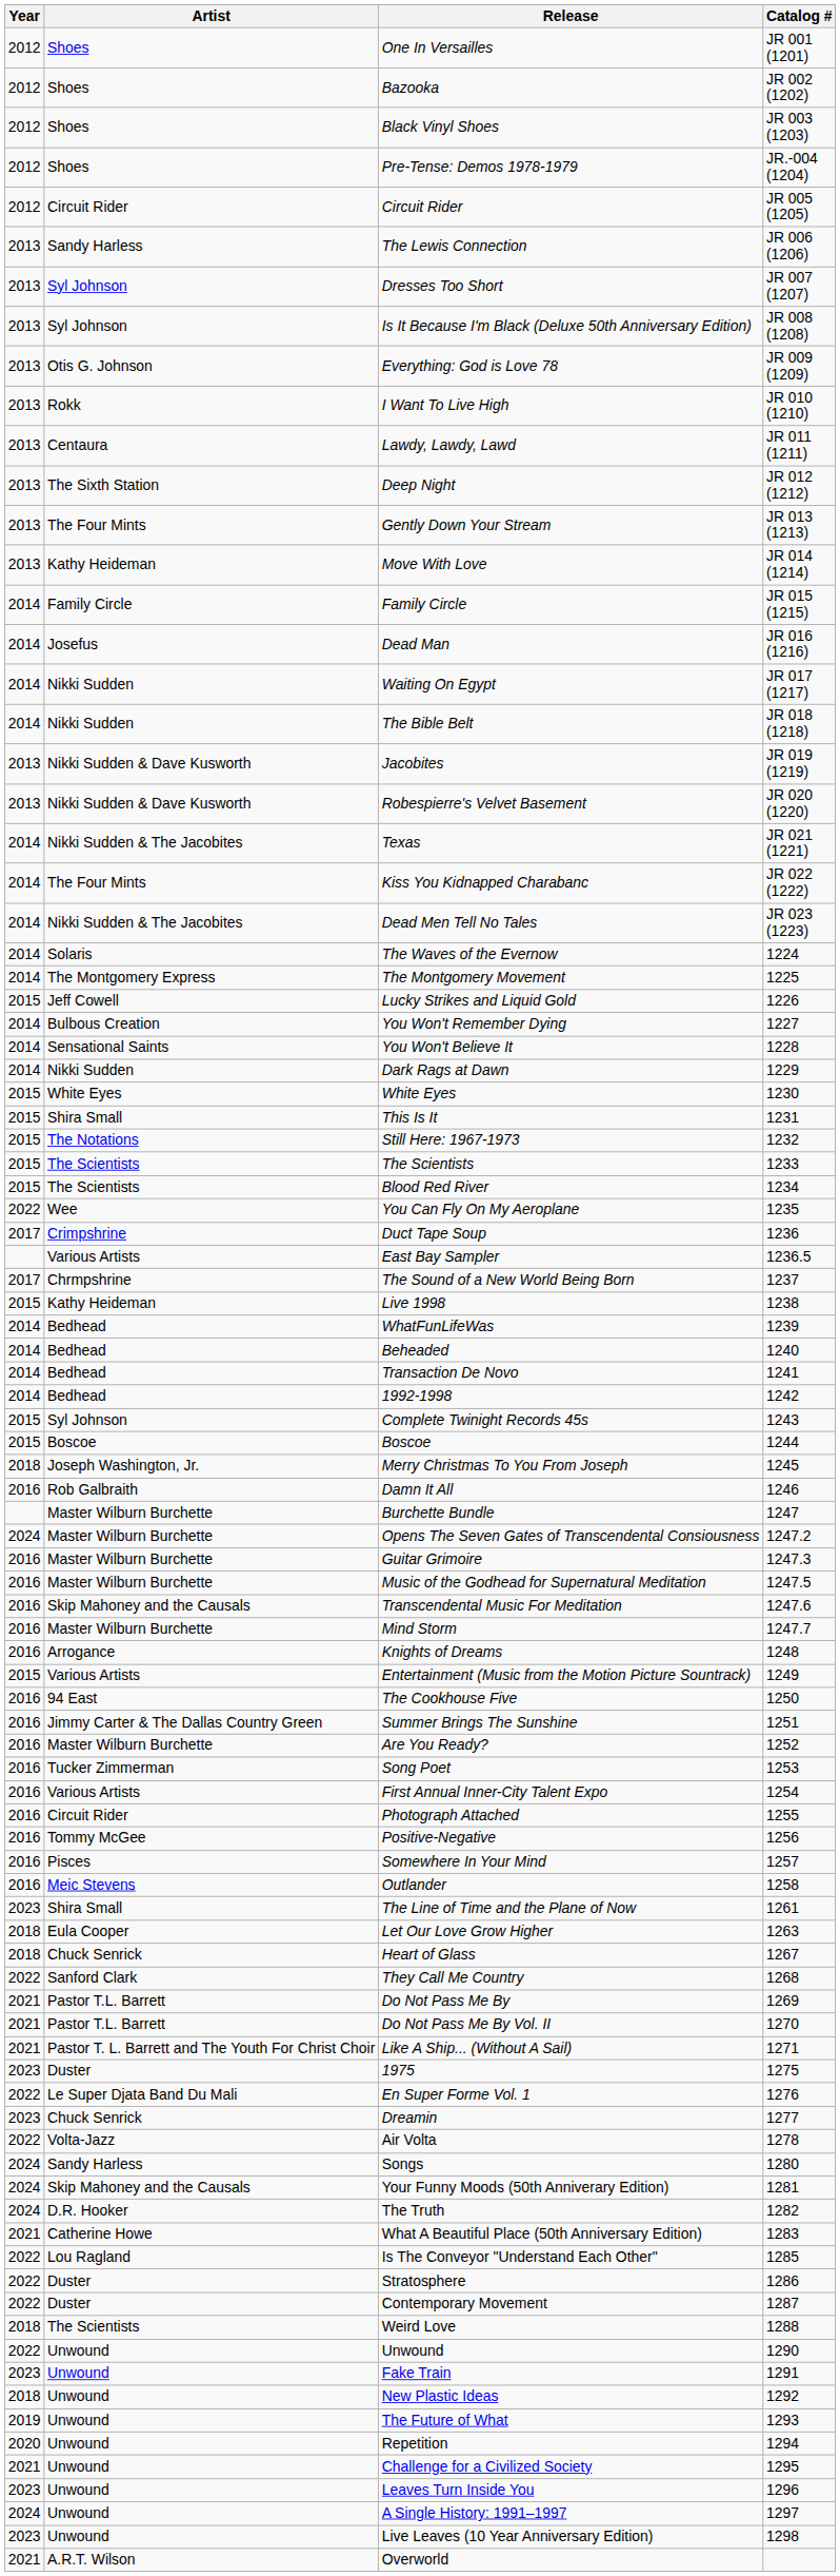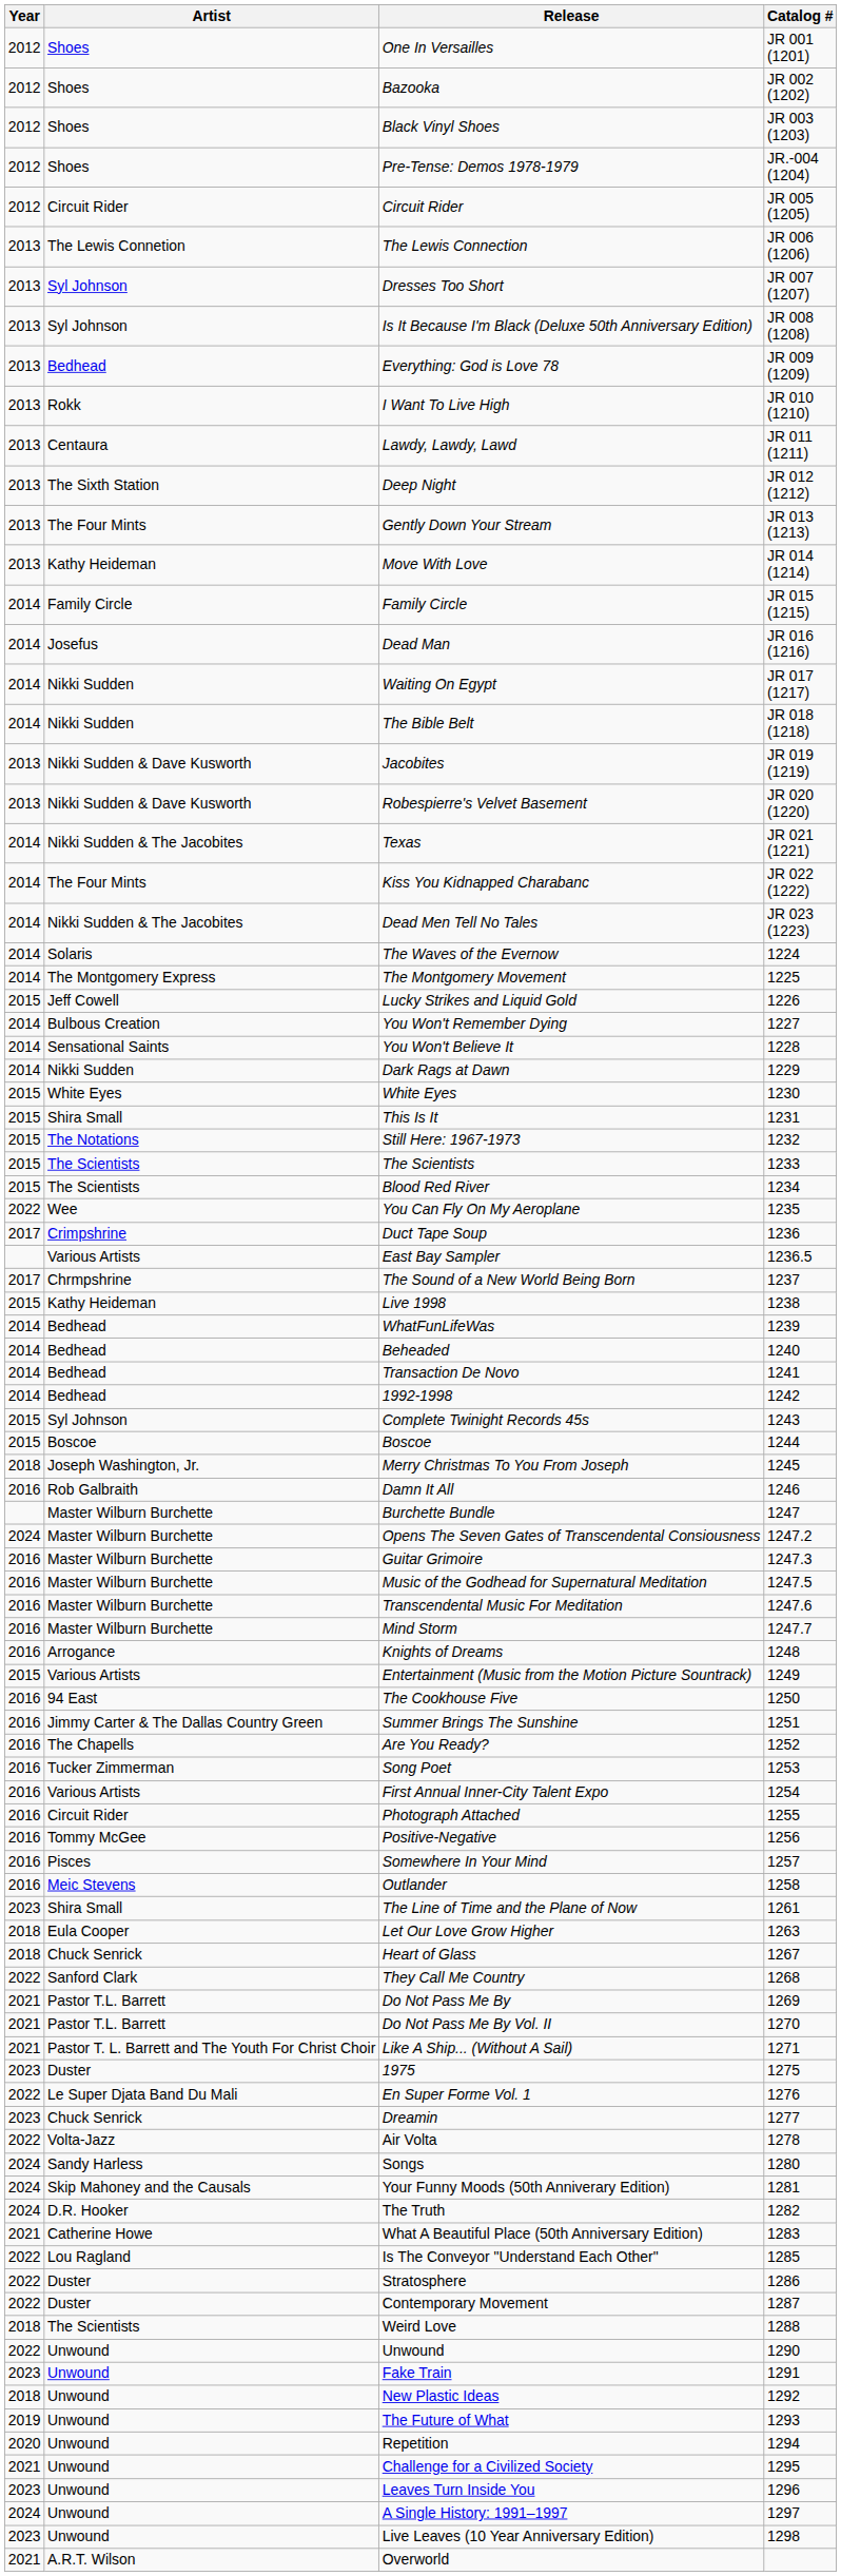 <table class="wikitable sortable">
 <tr>
 <th>Year</th>
 <th>Artist</th>
 <th>Release</th>
 <th>Catalog #</th>
 </tr>
 <tr>
 <td>2012</td>
 <td><a href='#'>Shoes</a></td>
 <td><em>One In Versailles</em></td>
 <td>JR 001<br>(1201)</td>
 </tr>
 <tr>
 <td>2012</td>
 <td>Shoes</td>
 <td><em>Bazooka</em></td>
 <td>JR 002<br>(1202)</td>
 </tr>
 <tr>
 <td>2012</td>
 <td>Shoes</td>
 <td><em>Black Vinyl Shoes</em></td>
 <td>JR 003<br>(1203)</td>
 </tr>
 <tr>
 <td>2012</td>
 <td>Shoes</td>
 <td><em>Pre-Tense: Demos 1978-1979</em></td>
 <td>JR.-004<br>(1204)</td>
 </tr>
 <tr>
 <td>2012</td>
 <td>Circuit Rider</td>
 <td><em>Circuit Rider</em></td>
 <td>JR 005<br>(1205)</td>
 </tr>
 <tr>
 <td>2013</td>
-<td>Sandy Harless</td>
+<td>The Lewis Connetion</td>
 <td><em>The Lewis Connection</em></td>
 <td>JR 006<br>(1206)</td>
 </tr>
 <tr>
 <td>2013</td>
 <td><a href='#'>Syl Johnson</a></td>
 <td><em>Dresses Too Short</em></td>
 <td>JR 007<br>(1207)</td>
 </tr>
 <tr>
 <td>2013</td>
 <td>Syl Johnson</td>
 <td><em>Is It Because I'm Black (Deluxe 50th Anniversary Edition)</em></td>
 <td>JR 008<br>(1208)</td>
 </tr>
 <tr>
 <td>2013</td>
-<td>Otis G. Johnson</td>
+<td><a href='#'>Bedhead</a></td>
 <td><em>Everything: God is Love 78</em></td>
 <td>JR 009<br>(1209)</td>
 </tr>
 <tr>
 <td>2013</td>
 <td>Rokk</td>
 <td><em>I Want To Live High</em></td>
 <td>JR 010<br>(1210)</td>
 </tr>
 <tr>
 <td>2013</td>
 <td>Centaura</td>
 <td><em>Lawdy, Lawdy, Lawd</em></td>
 <td>JR 011<br>(1211)</td>
 </tr>
 <tr>
 <td>2013</td>
 <td>The Sixth Station</td>
 <td><em>Deep Night</em></td>
 <td>JR 012<br>(1212)</td>
 </tr>
 <tr>
 <td>2013</td>
 <td>The Four Mints</td>
 <td><em>Gently Down Your Stream</em></td>
 <td>JR 013<br>(1213)</td>
 </tr>
 <tr>
 <td>2013</td>
 <td>Kathy Heideman</td>
 <td><em>Move With Love</em></td>
 <td>JR 014<br>(1214)</td>
 </tr>
 <tr>
 <td>2014</td>
 <td>Family Circle</td>
 <td><em>Family Circle</em></td>
 <td>JR 015<br>(1215)</td>
 </tr>
 <tr>
 <td>2014</td>
 <td>Josefus</td>
 <td><em>Dead Man</em></td>
 <td>JR 016<br>(1216)</td>
 </tr>
 <tr>
 <td>2014</td>
 <td>Nikki Sudden</td>
 <td><em>Waiting On Egypt</em></td>
 <td>JR 017<br>(1217)</td>
 </tr>
 <tr>
 <td>2014</td>
 <td>Nikki Sudden</td>
 <td><em>The Bible Belt</em></td>
 <td>JR 018<br>(1218)</td>
 </tr>
 <tr>
 <td>2013</td>
 <td>Nikki Sudden & Dave Kusworth</td>
 <td><em>Jacobites</em></td>
 <td>JR 019<br>(1219)</td>
 </tr>
 <tr>
 <td>2013</td>
 <td>Nikki Sudden & Dave Kusworth</td>
 <td><em>Robespierre's Velvet Basement</em></td>
 <td>JR 020<br>(1220)</td>
 </tr>
 <tr>
 <td>2014</td>
 <td>Nikki Sudden & The Jacobites</td>
 <td><em>Texas</em></td>
 <td>JR 021<br>(1221)</td>
 </tr>
 <tr>
 <td>2014</td>
 <td>The Four Mints</td>
 <td><em>Kiss You Kidnapped Charabanc</em></td>
 <td>JR 022<br>(1222)</td>
 </tr>
 <tr>
 <td>2014</td>
 <td>Nikki Sudden & The Jacobites</td>
 <td><em>Dead Men Tell No Tales</em></td>
 <td>JR 023<br>(1223)</td>
 </tr>
 <tr>
 <td>2014</td>
 <td>Solaris</td>
 <td><em>The Waves of the Evernow</em></td>
 <td>1224</td>
 </tr>
 <tr>
 <td>2014</td>
 <td>The Montgomery Express</td>
 <td><em>The Montgomery Movement</em></td>
 <td>1225</td>
 </tr>
 <tr>
 <td>2015</td>
 <td>Jeff Cowell</td>
 <td><em>Lucky Strikes and Liquid Gold</em></td>
 <td>1226</td>
 </tr>
 <tr>
 <td>2014</td>
 <td>Bulbous Creation</td>
 <td><em>You Won't Remember Dying</em></td>
 <td>1227</td>
 </tr>
 <tr>
 <td>2014</td>
 <td>Sensational Saints</td>
 <td><em>You Won't Believe It</em></td>
 <td>1228</td>
 </tr>
 <tr>
 <td>2014</td>
 <td>Nikki Sudden</td>
 <td><em>Dark Rags at Dawn</em></td>
 <td>1229</td>
 </tr>
 <tr>
 <td>2015</td>
 <td>White Eyes</td>
 <td><em>White Eyes</em></td>
 <td>1230</td>
 </tr>
 <tr>
 <td>2015</td>
 <td>Shira Small</td>
 <td><em>This Is It</em></td>
 <td>1231</td>
 </tr>
 <tr>
 <td>2015</td>
 <td><a href='#'>The Notations</a></td>
 <td><em>Still Here: 1967-1973</em></td>
 <td>1232</td>
 </tr>
 <tr>
 <td>2015</td>
 <td><a href='#'>The Scientists</a></td>
 <td><em>The Scientists</em></td>
 <td>1233</td>
 </tr>
 <tr>
 <td>2015</td>
 <td>The Scientists</td>
 <td><em>Blood Red River</em></td>
 <td>1234</td>
 </tr>
 <tr>
 <td>2022</td>
 <td>Wee</td>
 <td><em>You Can Fly On My Aeroplane</em></td>
 <td>1235</td>
 </tr>
 <tr>
 <td>2017</td>
 <td><a href='#'>Crimpshrine</a></td>
 <td><em>Duct Tape Soup</em></td>
 <td>1236</td>
 </tr>
 <tr>
 <td></td>
 <td>Various Artists</td>
 <td><em>East Bay Sampler</em></td>
 <td>1236.5</td>
 </tr>
 <tr>
 <td>2017</td>
 <td>Chrmpshrine</td>
 <td><em>The Sound of a New World Being Born</em></td>
 <td>1237</td>
 </tr>
 <tr>
 <td>2015</td>
 <td>Kathy Heideman</td>
 <td><em>Live 1998</em></td>
 <td>1238</td>
 </tr>
 <tr>
 <td>2014</td>
 <td>Bedhead</td>
 <td><em>WhatFunLifeWas</em></td>
 <td>1239</td>
 </tr>
 <tr>
 <td>2014</td>
 <td>Bedhead</td>
 <td><em>Beheaded</em></td>
 <td>1240</td>
 </tr>
 <tr>
 <td>2014</td>
 <td>Bedhead</td>
 <td><em>Transaction De Novo</em></td>
 <td>1241</td>
 </tr>
 <tr>
 <td>2014</td>
 <td>Bedhead</td>
 <td><em>1992-1998</em></td>
 <td>1242</td>
 </tr>
 <tr>
 <td>2015</td>
 <td>Syl Johnson</td>
 <td><em>Complete Twinight Records 45s</em></td>
 <td>1243</td>
 </tr>
 <tr>
 <td>2015</td>
 <td>Boscoe</td>
 <td><em>Boscoe</em></td>
 <td>1244</td>
 </tr>
 <tr>
 <td>2018</td>
 <td>Joseph Washington, Jr.</td>
 <td><em>Merry Christmas To You From Joseph</em></td>
 <td>1245</td>
 </tr>
 <tr>
 <td>2016</td>
 <td>Rob Galbraith</td>
 <td><em>Damn It All</em></td>
 <td>1246</td>
 </tr>
 <tr>
 <td></td>
 <td>Master Wilburn Burchette</td>
 <td><em>Burchette Bundle</em></td>
 <td>1247</td>
 </tr>
 <tr>
 <td>2024</td>
 <td>Master Wilburn Burchette</td>
 <td><em>Opens The Seven Gates of Transcendental Consiousness</em></td>
 <td>1247.2</td>
 </tr>
 <tr>
 <td>2016</td>
 <td>Master Wilburn Burchette</td>
 <td><em>Guitar Grimoire</em></td>
 <td>1247.3</td>
 </tr>
 <tr>
 <td>2016</td>
 <td>Master Wilburn Burchette</td>
 <td><em>Music of the Godhead for Supernatural Meditation</em></td>
 <td>1247.5</td>
 </tr>
 <tr>
 <td>2016</td>
-<td>Skip Mahoney and the Causals</td>
+<td>Master Wilburn Burchette</td>
 <td><em>Transcendental Music For Meditation</em></td>
 <td>1247.6</td>
 </tr>
 <tr>
 <td>2016</td>
 <td>Master Wilburn Burchette</td>
 <td><em>Mind Storm</em></td>
 <td>1247.7</td>
 </tr>
 <tr>
 <td>2016</td>
 <td>Arrogance</td>
 <td><em>Knights of Dreams</em></td>
 <td>1248</td>
 </tr>
 <tr>
 <td>2015</td>
 <td>Various Artists</td>
 <td><em>Entertainment (Music from the Motion Picture Sountrack)</em></td>
 <td>1249</td>
 </tr>
 <tr>
 <td>2016</td>
 <td>94 East</td>
 <td><em>The Cookhouse Five</em></td>
 <td>1250</td>
 </tr>
 <tr>
 <td>2016</td>
 <td>Jimmy Carter & The Dallas Country Green</td>
 <td><em>Summer Brings The Sunshine</em></td>
 <td>1251</td>
 </tr>
 <tr>
 <td>2016</td>
-<td>Master Wilburn Burchette</td>
+<td>The Chapells</td>
 <td><em>Are You Ready?</em></td>
 <td>1252</td>
 </tr>
 <tr>
 <td>2016</td>
 <td>Tucker Zimmerman</td>
 <td><em>Song Poet</em></td>
 <td>1253</td>
 </tr>
 <tr>
 <td>2016</td>
 <td>Various Artists</td>
 <td><em>First Annual Inner-City Talent Expo</em></td>
 <td>1254</td>
 </tr>
 <tr>
 <td>2016</td>
 <td>Circuit Rider</td>
 <td><em>Photograph Attached</em></td>
 <td>1255</td>
 </tr>
 <tr>
 <td>2016</td>
 <td>Tommy McGee</td>
 <td><em>Positive-Negative</em></td>
 <td>1256</td>
 </tr>
 <tr>
 <td>2016</td>
 <td>Pisces</td>
 <td><em>Somewhere In Your Mind</em></td>
 <td>1257</td>
 </tr>
 <tr>
 <td>2016</td>
 <td><a href='#'>Meic Stevens</a></td>
 <td><em>Outlander</em></td>
 <td>1258</td>
 </tr>
 <tr>
 <td>2023</td>
 <td>Shira Small</td>
 <td><em>The Line of Time and the Plane of Now</em></td>
 <td>1261</td>
 </tr>
 <tr>
 <td>2018</td>
 <td>Eula Cooper</td>
 <td><em>Let Our Love Grow Higher</em></td>
 <td>1263</td>
 </tr>
 <tr>
 <td>2018</td>
 <td>Chuck Senrick</td>
 <td><em>Heart of Glass</em></td>
 <td>1267</td>
 </tr>
 <tr>
 <td>2022</td>
 <td>Sanford Clark</td>
 <td><em>They Call Me Country</em></td>
 <td>1268</td>
 </tr>
 <tr>
 <td>2021</td>
 <td>Pastor T.L. Barrett</td>
 <td><em>Do Not Pass Me By</em></td>
 <td>1269</td>
 </tr>
 <tr>
 <td>2021</td>
 <td>Pastor T.L. Barrett</td>
 <td><em>Do Not Pass Me By Vol. II</em></td>
 <td>1270</td>
 </tr>
 <tr>
 <td>2021</td>
 <td>Pastor T. L. Barrett and The Youth For Christ Choir</td>
 <td><em>Like A Ship... (Without A Sail)</em></td>
 <td>1271</td>
 </tr>
 <tr>
 <td>2023</td>
 <td>Duster</td>
 <td><em>1975</em></td>
 <td>1275</td>
 </tr>
 <tr>
 <td>2022</td>
 <td>Le Super Djata Band Du Mali</td>
 <td><em>En Super Forme Vol. 1</em></td>
 <td>1276</td>
 </tr>
 <tr>
 <td>2023</td>
 <td>Chuck Senrick</td>
 <td><em>Dreamin<strong></td>
 <td>1277</td>
 </tr>
 <tr>
 <td>2022</td>
 <td>Volta-Jazz</td>
 <td></em>Air Volta<em></td>
 <td>1278</td>
 </tr>
 <tr>
 <td>2024</td>
 <td>Sandy Harless</td>
 <td></em>Songs<em></td>
 <td>1280</td>
 </tr>
 <tr>
 <td>2024</td>
 <td>Skip Mahoney and the Causals</td>
 <td></em>Your Funny Moods (50th Anniverary Edition)<em></td>
 <td>1281</td>
 </tr>
 <tr>
 <td>2024</td>
 <td>D.R. Hooker</td>
 <td></em>The Truth<em></td>
 <td>1282</td>
 </tr>
 <tr>
 <td>2021</td>
 <td>Catherine Howe</td>
 <td></em>What A Beautiful Place (50th Anniversary Edition)<em></td>
 <td>1283</td>
 </tr>
 <tr>
 <td>2022</td>
 <td>Lou Ragland</td>
 <td></em>Is The Conveyor "Understand Each Other"<em></td>
 <td>1285</td>
 </tr>
 <tr>
 <td>2022</td>
 <td>Duster</td>
 <td></em>Stratosphere<em></td>
 <td>1286</td>
 </tr>
 <tr>
 <td>2022</td>
 <td>Duster</td>
 <td></em>Contemporary Movement<em></td>
 <td>1287</td>
 </tr>
 <tr>
 <td>2018</td>
 <td>The Scientists</td>
 <td></em>Weird Love<em></td>
 <td>1288</td>
 </tr>
 <tr>
 <td>2022</td>
 <td>Unwound</td>
 <td></em>Unwound<em></td>
 <td>1290</td>
 </tr>
 <tr>
 <td>2023</td>
 <td><a href='#'>Unwound</a></td>
 <td></em><a href='#'>Fake Train</a><em></td>
 <td>1291</td>
 </tr>
 <tr>
 <td>2018</td>
 <td>Unwound</td>
 <td></em><a href='#'>New Plastic Ideas</a><em></td>
 <td>1292</td>
 </tr>
 <tr>
 <td>2019</td>
 <td>Unwound</td>
 <td></em><a href='#'>The Future of What</a><em></td>
 <td>1293</td>
 </tr>
 <tr>
 <td>2020</td>
 <td>Unwound</td>
 <td></em>Repetition<em></td>
 <td>1294</td>
 </tr>
 <tr>
 <td>2021</td>
 <td>Unwound</td>
 <td></em><a href='#'>Challenge for a Civilized Society</a><em></td>
 <td>1295</td>
 </tr>
 <tr>
 <td>2023</td>
 <td>Unwound</td>
 <td></em><a href='#'>Leaves Turn Inside You</a><em></td>
 <td>1296</td>
 </tr>
 <tr>
 <td>2024</td>
 <td>Unwound</td>
 <td></em><a href='#'>A Single History: 1991–1997</a><em></td>
 <td>1297</td>
 </tr>
 <tr>
 <td>2023</td>
 <td>Unwound</td>
 <td></em>Live Leaves (10 Year Anniversary Edition)<em></td>
 <td>1298</td>
 </tr>
 <tr>
 <td>2021</td>
 <td>A.R.T. Wilson</td>
 <td></em>Overworld<em></td>
 <td></td>
 </tr>
 </table>
